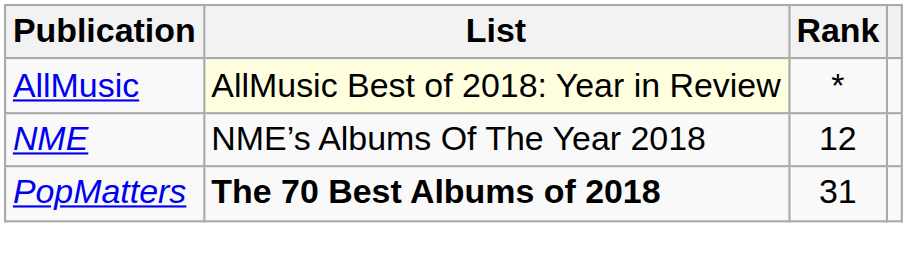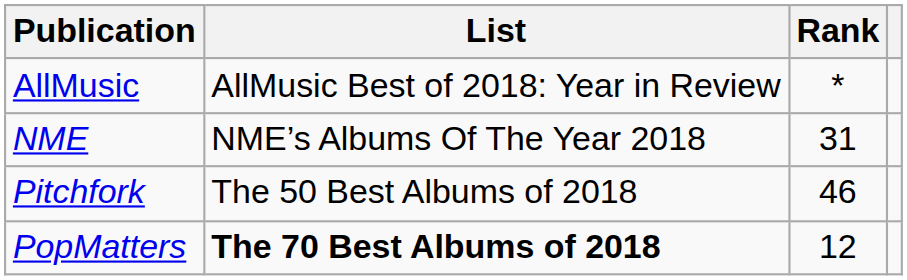 <table class="sortable wikitable">
 <tr>
 <th>Publication</th>
 <th>List</th>
 <th>Rank</th>
 <th></th>
 </tr>
 <tr>
 <td><a href='#'>AllMusic</a></td>
-<td style="background: lightyellow;">AllMusic Best of 2018: Year in Review</td>
+<td>AllMusic Best of 2018: Year in Review</td>
 <td style="text-align:center">*</td>
 <td style="text-align:center"></td>
 </tr>
 <tr>
 <td><em><a href='#'>NME</a></em></td>
 <td>NME’s Albums Of The Year 2018</td>
-<td style="text-align:center">12</td>
+<td style="text-align:center">31</td>
+<td style="text-align:center"></td>
+</tr>
+<tr>
+<td><em><a href='#'>Pitchfork</a></em></td>
+<td>The 50 Best Albums of 2018</td>
+<td style="text-align:center">46</td>
 <td style="text-align:center"></td>
 </tr>
 <tr>
 <td><em><a href='#'>PopMatters</a></em></td>
 <td><strong>The 70 Best Albums of 2018</strong></td>
-<td style="text-align:center">31</td>
+<td style="text-align:center">12</td>
 <td style="text-align:center"></td>
 </tr>
 </table>
